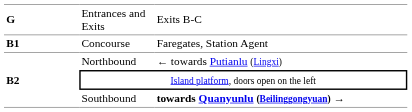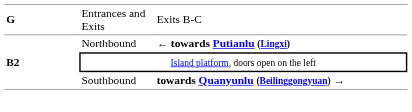 <table cellspacing=0 cellpadding=3>
 <tr>
 <td style="border-top:solid 1px gray;border-bottom:solid 1px gray;" width=100><strong>G</strong></td>
 <td style="border-top:solid 1px gray;border-bottom:solid 1px gray;" width=100>Entrances and Exits</td>
 <td style="border-top:solid 1px gray;border-bottom:solid 1px gray;" width=350>Exits B-C</td>
 </tr>
 <tr>
-<td style="border-bottom:solid 1px gray;"><strong>B1</strong></td>
-<td style="border-bottom:solid 1px gray;">Concourse</td>
-<td style="border-bottom:solid 1px gray;">Faregates, Station Agent</td>
-</tr>
-<tr>
 <td style="border-bottom:solid 1px gray;" rowspan=3><strong>B2</strong></td>
 <td>Northbound</td>
-<td>←  towards <a href='#'>Putianlu</a> <small>(<a href='#'>Lingxi</a>)</small></td>
+<td><strong>←  towards <a href='#'>Putianlu</a> <small>(<a href='#'>Lingxi</a>)</small></strong></td>
 </tr>
 <tr>
 <td style="border-right:solid 2px black;border-left:solid 2px black;border-top:solid 2px black;border-bottom:solid 2px black;text-align:center;" colspan=2><small><a href='#'>Island platform</a>, doors open on the left</small></td>
 </tr>
 <tr>
 <td style="border-bottom:solid 1px gray;">Southbound</td>
 <td style="border-bottom:solid 1px gray;"><strong>  towards <a href='#'>Quanyunlu</a> <small>(<a href='#'>Beilinggongyuan</a>)</small> →</strong></td>
 </tr>
 </table>
